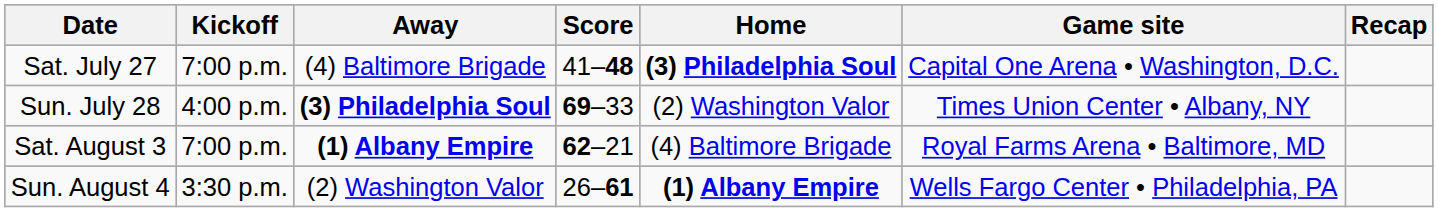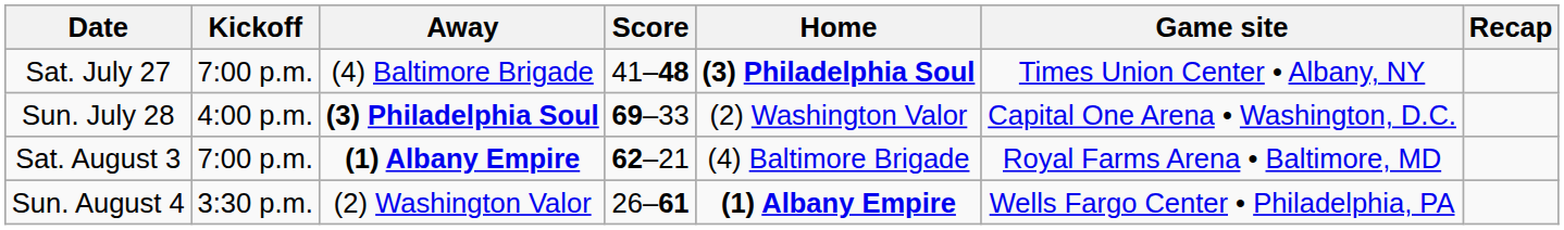 <table class="wikitable" style="font-size: 95%;">
 <tr>
 <th>Date</th>
 <th>Kickoff</th>
 <th>Away</th>
 <th>Score</th>
 <th>Home</th>
 <th>Game site</th>
 <th>Recap</th>
 </tr>
 <tr>
 <td align="center">Sat. July 27</td>
 <td align="center">7:00 p.m.</td>
 <td align="center">(4) <a href='#'>Baltimore Brigade</a></td>
 <td align="center">41–<strong>48</strong></td>
 <td align="center"><strong>(3) <a href='#'>Philadelphia Soul</a></strong></td>
-<td align="center"><a href='#'>Capital One Arena</a> • <a href='#'>Washington, D.C.</a></td>
+<td align="center"><a href='#'>Times Union Center</a> • <a href='#'>Albany, NY</a></td>
 <td align="center"></td>
 </tr>
 <tr>
 <td align="center">Sun. July 28</td>
 <td align="center">4:00 p.m.</td>
 <td align="center"><strong>(3) <a href='#'>Philadelphia Soul</a></strong></td>
 <td align="center"><strong>69</strong>–33</td>
 <td align="center">(2) <a href='#'>Washington Valor</a></td>
-<td align="center"><a href='#'>Times Union Center</a> • <a href='#'>Albany, NY</a></td>
+<td align="center"><a href='#'>Capital One Arena</a> • <a href='#'>Washington, D.C.</a></td>
 <td align="center"></td>
 </tr>
 <tr>
 <td align="center">Sat. August 3</td>
 <td align="center">7:00 p.m.</td>
 <td align="center"><strong>(1) <a href='#'>Albany Empire</a></strong></td>
 <td align="center"><strong>62</strong>–21</td>
 <td align="center">(4) <a href='#'>Baltimore Brigade</a></td>
 <td align="center"><a href='#'>Royal Farms Arena</a> • <a href='#'>Baltimore, MD</a></td>
 <td align="center"></td>
 </tr>
 <tr>
 <td align="center">Sun. August 4</td>
 <td align="center">3:30 p.m.</td>
 <td align="center">(2) <a href='#'>Washington Valor</a></td>
 <td align="center">26–<strong>61</strong></td>
 <td align="center"><strong>(1) <a href='#'>Albany Empire</a></strong></td>
 <td align="center"><a href='#'>Wells Fargo Center</a> • <a href='#'>Philadelphia, PA</a></td>
 <td align="center"></td>
 </tr>
 </table>
